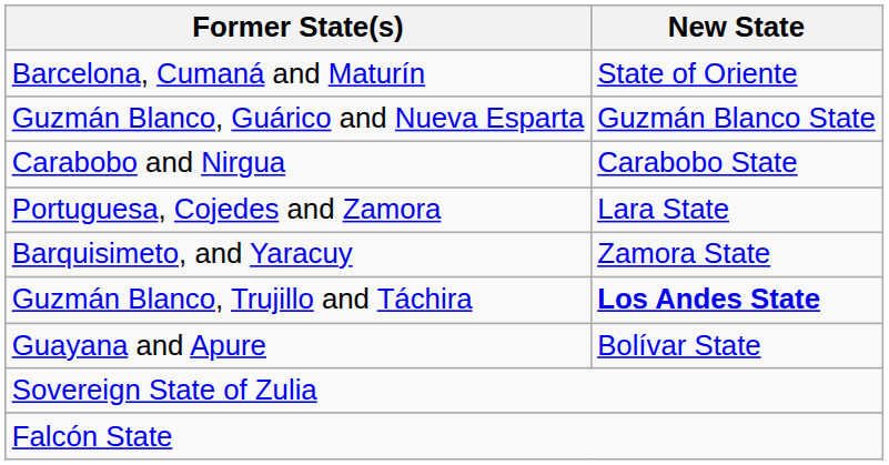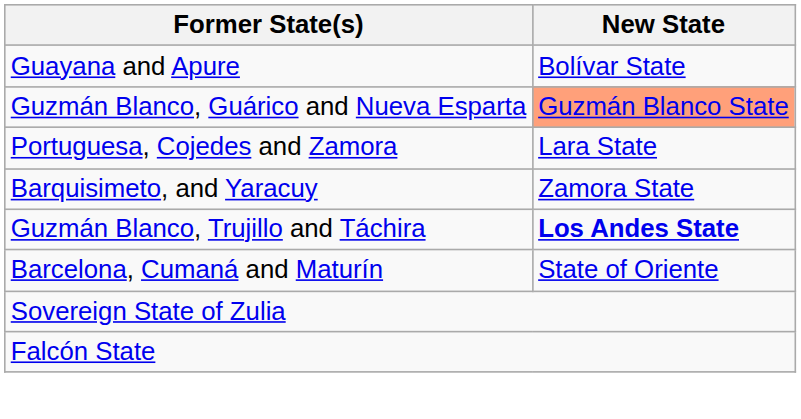 <table class="wikitable">
 <tr>
 <th>Former State(s)</th>
 <th>New State</th>
 </tr>
 <tr>
-<td><a href='#'>Barcelona</a>, <a href='#'>Cumaná</a> and <a href='#'>Maturín</a></td>
-<td><a href='#'>State of Oriente</a></td>
+<td><a href='#'>Guayana</a> and <a href='#'>Apure</a></td>
+<td><a href='#'>Bolívar State</a></td>
 </tr>
 <tr>
 <td><a href='#'>Guzmán Blanco</a>, <a href='#'>Guárico</a> and <a href='#'>Nueva Esparta</a></td>
-<td><a href='#'>Guzmán Blanco State</a></td>
-</tr>
-<tr>
-<td><a href='#'>Carabobo</a> and <a href='#'>Nirgua</a></td>
-<td><a href='#'>Carabobo State</a></td>
+<td style="background: lightsalmon;"><a href='#'>Guzmán Blanco State</a></td>
 </tr>
 <tr>
 <td><a href='#'>Portuguesa</a>, <a href='#'>Cojedes</a> and <a href='#'>Zamora</a></td>
 <td><a href='#'>Lara State</a></td>
 </tr>
 <tr>
 <td><a href='#'>Barquisimeto</a>, and <a href='#'>Yaracuy</a></td>
 <td><a href='#'>Zamora State</a></td>
 </tr>
 <tr>
 <td><a href='#'>Guzmán Blanco</a>, <a href='#'>Trujillo</a> and <a href='#'>Táchira</a></td>
 <td><strong><a href='#'>Los Andes State</a></strong></td>
 </tr>
 <tr>
-<td><a href='#'>Guayana</a> and <a href='#'>Apure</a></td>
-<td><a href='#'>Bolívar State</a></td>
+<td><a href='#'>Barcelona</a>, <a href='#'>Cumaná</a> and <a href='#'>Maturín</a></td>
+<td><a href='#'>State of Oriente</a></td>
 </tr>
 <tr>
 <td colspan="2"><a href='#'>Sovereign State of Zulia</a></td>
 </tr>
 <tr>
 <td colspan="2"><a href='#'>Falcón State</a></td>
 </tr>
 </table>
